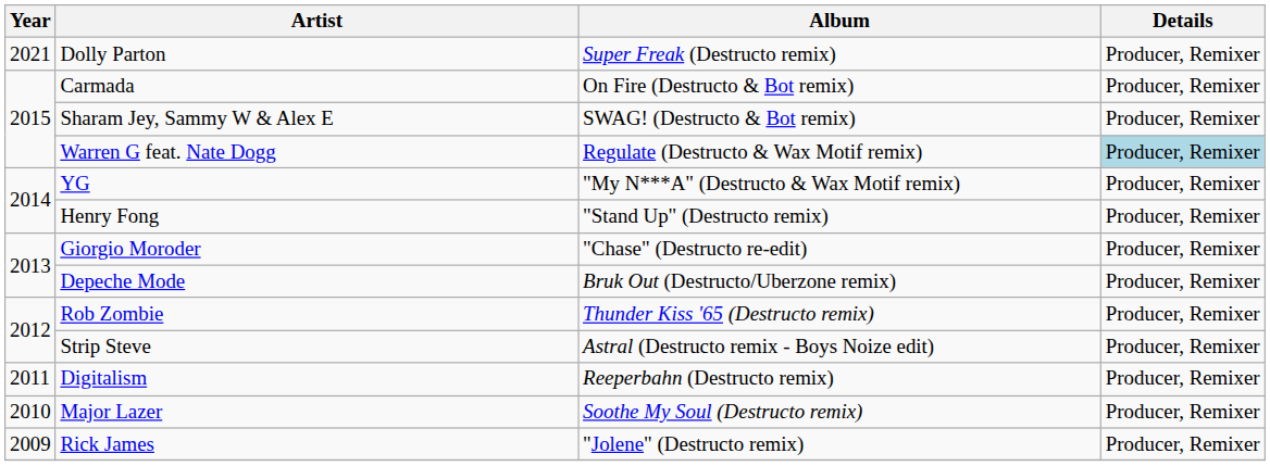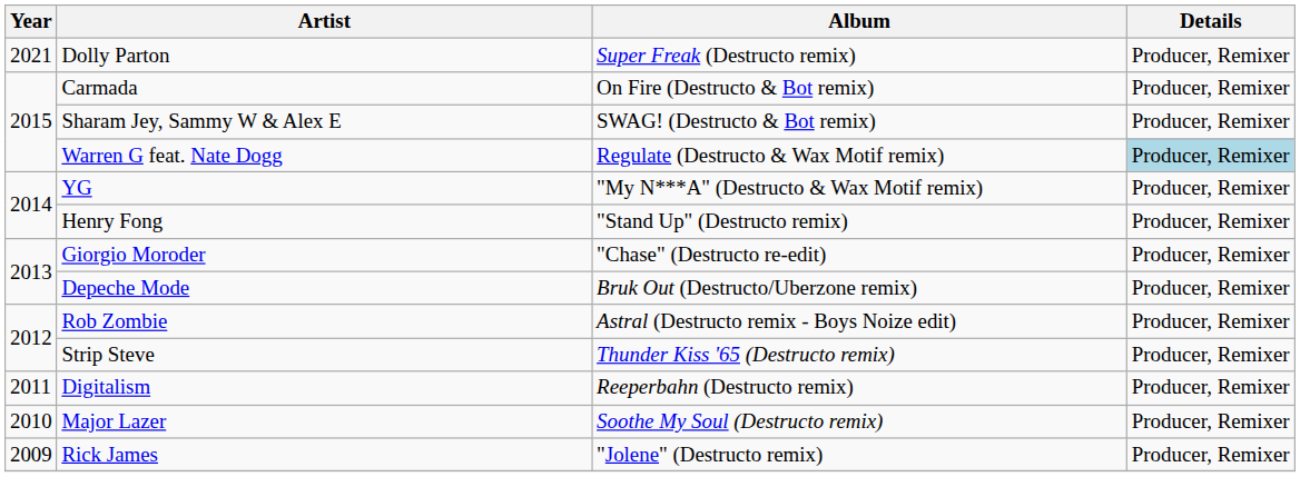 <table class="wikitable">
 <tr>
 <th>Year</th>
 <th style="width:400px;">Artist</th>
 <th style="width:400px;">Album</th>
 <th>Details</th>
 </tr>
 <tr>
 <td>2021</td>
 <td>Dolly Parton</td>
 <td><em><a href='#'>Super Freak</a></em> (Destructo remix)</td>
 <td>Producer, Remixer</td>
 </tr>
 <tr>
 <td rowspan=3>2015</td>
 <td>Carmada</td>
 <td>On Fire (Destructo & <a href='#'>Bot</a> remix)</td>
 <td>Producer, Remixer</td>
 </tr>
 <tr>
 <td>Sharam Jey, Sammy W & Alex E</td>
 <td>SWAG! (Destructo & <a href='#'>Bot</a> remix)</td>
 <td>Producer, Remixer</td>
 </tr>
 <tr>
 <td><a href='#'>Warren G</a> feat. <a href='#'>Nate Dogg</a></td>
 <td><a href='#'>Regulate</a> (Destructo & Wax Motif remix)</td>
 <td style="background: lightblue;">Producer, Remixer</td>
 </tr>
 <tr>
 <td rowspan=2>2014</td>
 <td><a href='#'>YG</a></td>
 <td>"My N***A" (Destructo & Wax Motif remix)</td>
 <td>Producer, Remixer</td>
 </tr>
 <tr>
 <td>Henry Fong</td>
 <td>"Stand Up" (Destructo remix)</td>
 <td>Producer, Remixer</td>
 </tr>
 <tr>
 <td rowspan=2>2013</td>
 <td><a href='#'>Giorgio Moroder</a></td>
 <td>"Chase" (Destructo re-edit)</td>
 <td>Producer, Remixer</td>
 </tr>
 <tr>
 <td><a href='#'>Depeche Mode</a></td>
 <td><em>Bruk Out</em> (Destructo/Uberzone remix)</td>
 <td>Producer, Remixer</td>
 </tr>
 <tr>
 <td rowspan=2>2012</td>
 <td><a href='#'>Rob Zombie</a></td>
-<td><em><a href='#'>Thunder Kiss '65</a> (Destructo remix)</em></td>
+<td><em>Astral</em> (Destructo remix - Boys Noize edit)</td>
 <td>Producer, Remixer</td>
 </tr>
 <tr>
 <td>Strip Steve</td>
-<td><em>Astral</em> (Destructo remix - Boys Noize edit)</td>
+<td><em><a href='#'>Thunder Kiss '65</a> (Destructo remix)</em></td>
 <td>Producer, Remixer</td>
 </tr>
 <tr>
 <td rowspan=1>2011</td>
 <td><a href='#'>Digitalism</a></td>
 <td><em>Reeperbahn</em> (Destructo remix)</td>
 <td>Producer, Remixer</td>
 </tr>
 <tr>
 <td rowspan=1>2010</td>
 <td><a href='#'>Major Lazer</a></td>
 <td><em><a href='#'>Soothe My Soul</a> (Destructo remix)</em></td>
 <td>Producer, Remixer</td>
 </tr>
 <tr>
 <td rowspan=1>2009</td>
 <td><a href='#'>Rick James</a></td>
 <td>"<a href='#'>Jolene</a>" (Destructo remix)</td>
 <td>Producer, Remixer</td>
 </tr>
 <tr>
 </tr>
 </table>
